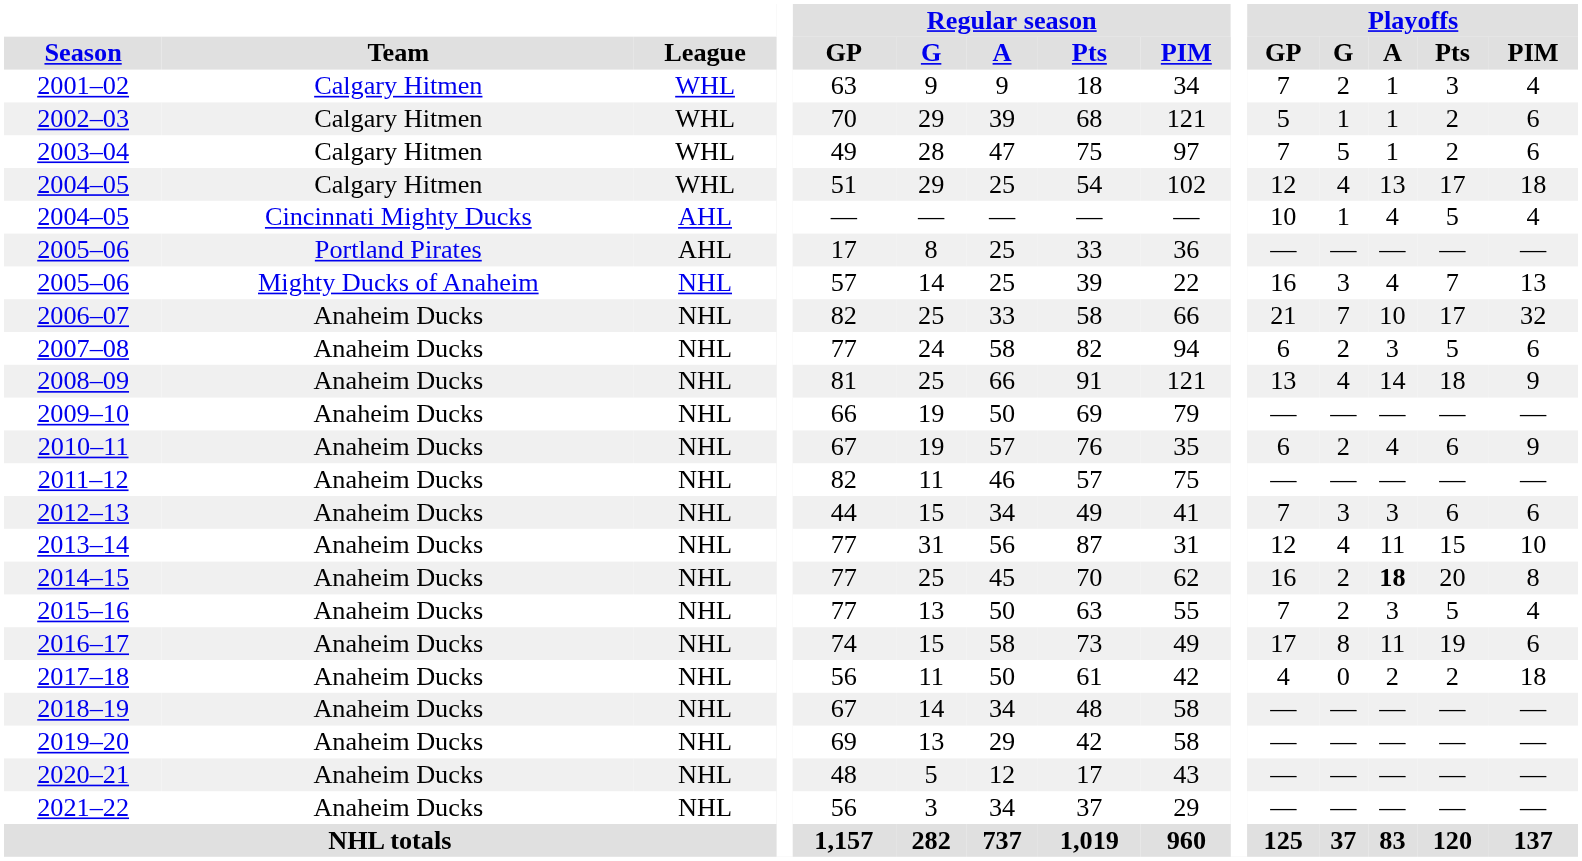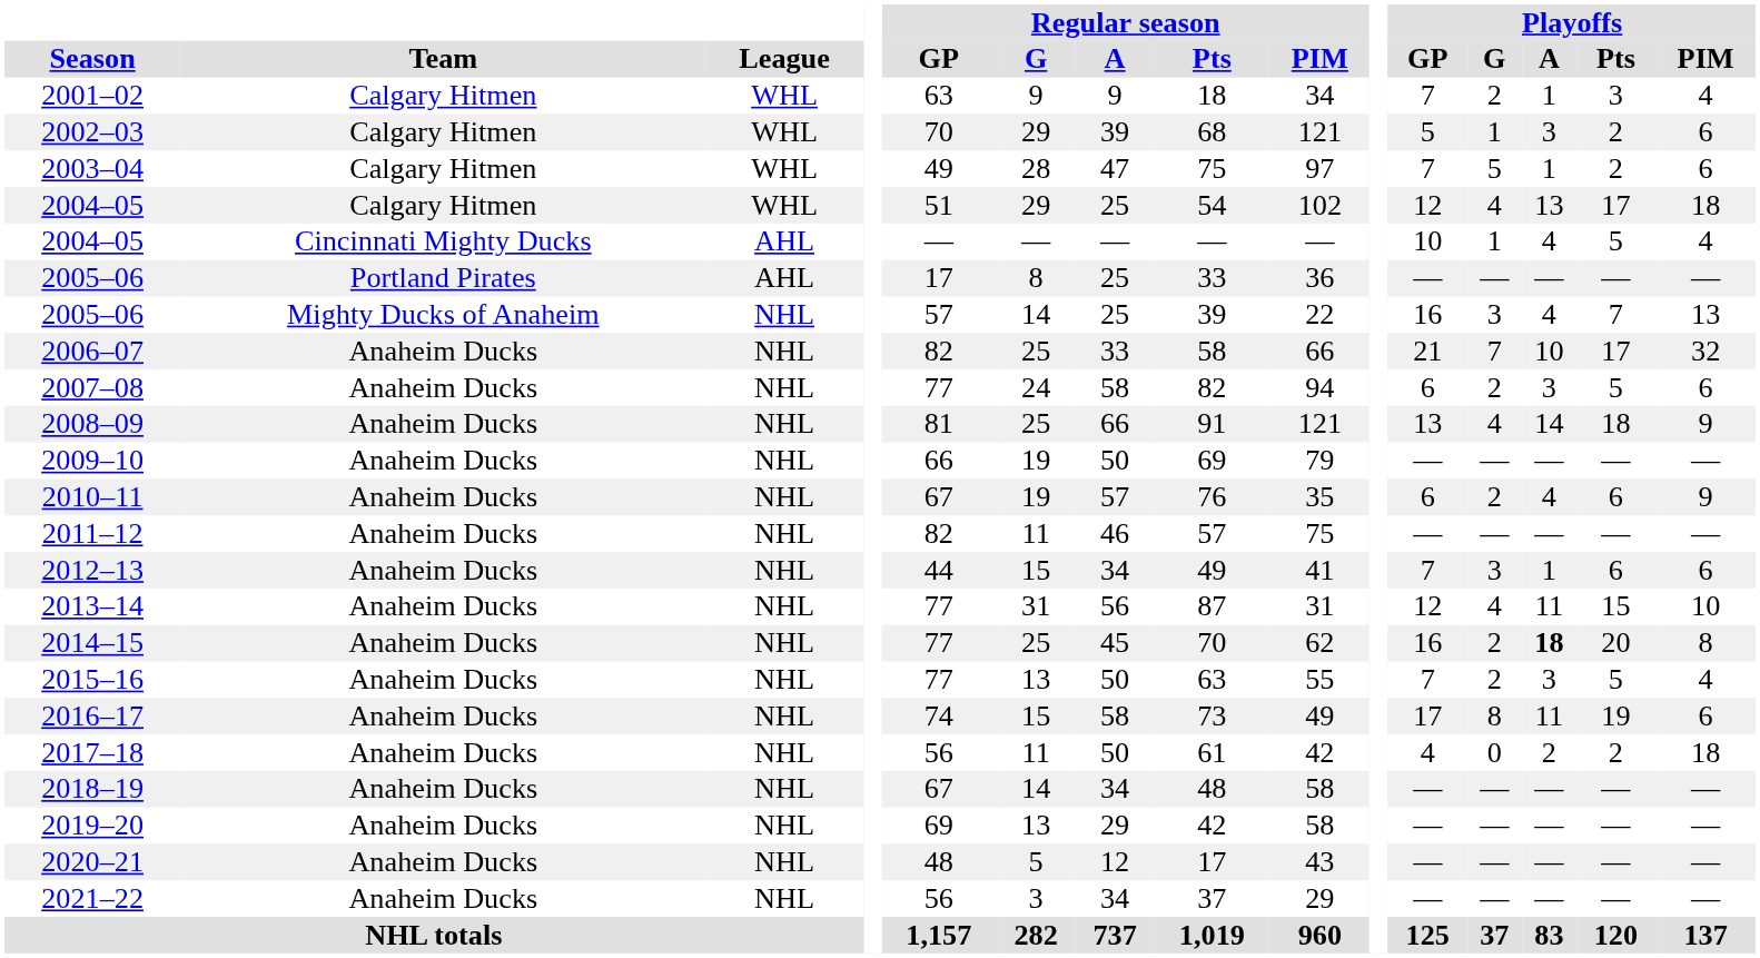 <table border="0" cellpadding="1" cellspacing="0" style="text-align:center; width:60em">
 <tr bgcolor="#e0e0e0">
 <th colspan="3" bgcolor="#ffffff"> </th>
 <th rowspan="99" bgcolor="#ffffff"> </th>
 <th colspan="5"><a href='#'>Regular season</a></th>
 <th rowspan="99" bgcolor="#ffffff"> </th>
 <th colspan="5"><a href='#'>Playoffs</a></th>
 </tr>
 <tr bgcolor="#e0e0e0">
 <th><a href='#'>Season</a></th>
 <th>Team</th>
 <th>League</th>
 <th>GP</th>
 <th><a href='#'>G</a></th>
 <th><a href='#'>A</a></th>
 <th><a href='#'>Pts</a></th>
 <th><a href='#'>PIM</a></th>
 <th>GP</th>
 <th>G</th>
 <th>A</th>
 <th>Pts</th>
 <th>PIM</th>
 </tr>
 <tr>
 <td><a href='#'>2001–02</a></td>
 <td><a href='#'>Calgary Hitmen</a></td>
 <td><a href='#'>WHL</a></td>
 <td>63</td>
 <td>9</td>
 <td>9</td>
 <td>18</td>
 <td>34</td>
 <td>7</td>
 <td>2</td>
 <td>1</td>
 <td>3</td>
 <td>4</td>
 </tr>
 <tr bgcolor="#f0f0f0">
 <td><a href='#'>2002–03</a></td>
 <td>Calgary Hitmen</td>
 <td>WHL</td>
 <td>70</td>
 <td>29</td>
 <td>39</td>
 <td>68</td>
 <td>121</td>
 <td>5</td>
 <td>1</td>
-<td>1</td>
+<td>3</td>
 <td>2</td>
 <td>6</td>
 </tr>
 <tr>
 <td><a href='#'>2003–04</a></td>
 <td>Calgary Hitmen</td>
 <td>WHL</td>
 <td>49</td>
 <td>28</td>
 <td>47</td>
 <td>75</td>
 <td>97</td>
 <td>7</td>
 <td>5</td>
 <td>1</td>
 <td>2</td>
 <td>6</td>
 </tr>
 <tr bgcolor="#f0f0f0">
 <td><a href='#'>2004–05</a></td>
 <td>Calgary Hitmen</td>
 <td>WHL</td>
 <td>51</td>
 <td>29</td>
 <td>25</td>
 <td>54</td>
 <td>102</td>
 <td>12</td>
 <td>4</td>
 <td>13</td>
 <td>17</td>
 <td>18</td>
 </tr>
 <tr>
 <td><a href='#'>2004–05</a></td>
 <td><a href='#'>Cincinnati Mighty Ducks</a></td>
 <td><a href='#'>AHL</a></td>
 <td>—</td>
 <td>—</td>
 <td>—</td>
 <td>—</td>
 <td>—</td>
 <td>10</td>
 <td>1</td>
 <td>4</td>
 <td>5</td>
 <td>4</td>
 </tr>
 <tr bgcolor="#f0f0f0">
 <td><a href='#'>2005–06</a></td>
 <td><a href='#'>Portland Pirates</a></td>
 <td>AHL</td>
 <td>17</td>
 <td>8</td>
 <td>25</td>
 <td>33</td>
 <td>36</td>
 <td>—</td>
 <td>—</td>
 <td>—</td>
 <td>—</td>
 <td>—</td>
 </tr>
 <tr>
 <td><a href='#'>2005–06</a></td>
 <td><a href='#'>Mighty Ducks of Anaheim</a></td>
 <td><a href='#'>NHL</a></td>
 <td>57</td>
 <td>14</td>
 <td>25</td>
 <td>39</td>
 <td>22</td>
 <td>16</td>
 <td>3</td>
 <td>4</td>
 <td>7</td>
 <td>13</td>
 </tr>
 <tr bgcolor="#f0f0f0">
 <td><a href='#'>2006–07</a></td>
 <td>Anaheim Ducks</td>
 <td>NHL</td>
 <td>82</td>
 <td>25</td>
 <td>33</td>
 <td>58</td>
 <td>66</td>
 <td>21</td>
 <td>7</td>
 <td>10</td>
 <td>17</td>
 <td>32</td>
 </tr>
 <tr>
 <td><a href='#'>2007–08</a></td>
 <td>Anaheim Ducks</td>
 <td>NHL</td>
 <td>77</td>
 <td>24</td>
 <td>58</td>
 <td>82</td>
 <td>94</td>
 <td>6</td>
 <td>2</td>
 <td>3</td>
 <td>5</td>
 <td>6</td>
 </tr>
 <tr bgcolor="#f0f0f0">
 <td><a href='#'>2008–09</a></td>
 <td>Anaheim Ducks</td>
 <td>NHL</td>
 <td>81</td>
 <td>25</td>
 <td>66</td>
 <td>91</td>
 <td>121</td>
 <td>13</td>
 <td>4</td>
 <td>14</td>
 <td>18</td>
 <td>9</td>
 </tr>
 <tr>
 <td><a href='#'>2009–10</a></td>
 <td>Anaheim Ducks</td>
 <td>NHL</td>
 <td>66</td>
 <td>19</td>
 <td>50</td>
 <td>69</td>
 <td>79</td>
 <td>—</td>
 <td>—</td>
 <td>—</td>
 <td>—</td>
 <td>—</td>
 </tr>
 <tr bgcolor="#f0f0f0">
 <td><a href='#'>2010–11</a></td>
 <td>Anaheim Ducks</td>
 <td>NHL</td>
 <td>67</td>
 <td>19</td>
 <td>57</td>
 <td>76</td>
 <td>35</td>
 <td>6</td>
 <td>2</td>
 <td>4</td>
 <td>6</td>
 <td>9</td>
 </tr>
 <tr>
 <td><a href='#'>2011–12</a></td>
 <td>Anaheim Ducks</td>
 <td>NHL</td>
 <td>82</td>
 <td>11</td>
 <td>46</td>
 <td>57</td>
 <td>75</td>
 <td>—</td>
 <td>—</td>
 <td>—</td>
 <td>—</td>
 <td>—</td>
 </tr>
 <tr bgcolor="#f0f0f0">
 <td><a href='#'>2012–13</a></td>
 <td>Anaheim Ducks</td>
 <td>NHL</td>
 <td>44</td>
 <td>15</td>
 <td>34</td>
 <td>49</td>
 <td>41</td>
 <td>7</td>
 <td>3</td>
-<td>3</td>
+<td>1</td>
 <td>6</td>
 <td>6</td>
 </tr>
 <tr>
 <td><a href='#'>2013–14</a></td>
 <td>Anaheim Ducks</td>
 <td>NHL</td>
 <td>77</td>
 <td>31</td>
 <td>56</td>
 <td>87</td>
 <td>31</td>
 <td>12</td>
 <td>4</td>
 <td>11</td>
 <td>15</td>
 <td>10</td>
 </tr>
 <tr bgcolor="#f0f0f0">
 <td><a href='#'>2014–15</a></td>
 <td>Anaheim Ducks</td>
 <td>NHL</td>
 <td>77</td>
 <td>25</td>
 <td>45</td>
 <td>70</td>
 <td>62</td>
 <td>16</td>
 <td>2</td>
 <td><strong>18</strong></td>
 <td>20</td>
 <td>8</td>
 </tr>
 <tr>
 <td><a href='#'>2015–16</a></td>
 <td>Anaheim Ducks</td>
 <td>NHL</td>
 <td>77</td>
 <td>13</td>
 <td>50</td>
 <td>63</td>
 <td>55</td>
 <td>7</td>
 <td>2</td>
 <td>3</td>
 <td>5</td>
 <td>4</td>
 </tr>
 <tr bgcolor="#f0f0f0">
 <td><a href='#'>2016–17</a></td>
 <td>Anaheim Ducks</td>
 <td>NHL</td>
 <td>74</td>
 <td>15</td>
 <td>58</td>
 <td>73</td>
 <td>49</td>
 <td>17</td>
 <td>8</td>
 <td>11</td>
 <td>19</td>
 <td>6</td>
 </tr>
 <tr>
 <td><a href='#'>2017–18</a></td>
 <td>Anaheim Ducks</td>
 <td>NHL</td>
 <td>56</td>
 <td>11</td>
 <td>50</td>
 <td>61</td>
 <td>42</td>
 <td>4</td>
 <td>0</td>
 <td>2</td>
 <td>2</td>
 <td>18</td>
 </tr>
 <tr bgcolor="#f0f0f0">
 <td><a href='#'>2018–19</a></td>
 <td>Anaheim Ducks</td>
 <td>NHL</td>
 <td>67</td>
 <td>14</td>
 <td>34</td>
 <td>48</td>
 <td>58</td>
 <td>—</td>
 <td>—</td>
 <td>—</td>
 <td>—</td>
 <td>—</td>
 </tr>
 <tr>
 <td><a href='#'>2019–20</a></td>
 <td>Anaheim Ducks</td>
 <td>NHL</td>
 <td>69</td>
 <td>13</td>
 <td>29</td>
 <td>42</td>
 <td>58</td>
 <td>—</td>
 <td>—</td>
 <td>—</td>
 <td>—</td>
 <td>—</td>
 </tr>
 <tr bgcolor="#f0f0f0">
 <td><a href='#'>2020–21</a></td>
 <td>Anaheim Ducks</td>
 <td>NHL</td>
 <td>48</td>
 <td>5</td>
 <td>12</td>
 <td>17</td>
 <td>43</td>
 <td>—</td>
 <td>—</td>
 <td>—</td>
 <td>—</td>
 <td>—</td>
 </tr>
 <tr>
 <td><a href='#'>2021–22</a></td>
 <td>Anaheim Ducks</td>
 <td>NHL</td>
 <td>56</td>
 <td>3</td>
 <td>34</td>
 <td>37</td>
 <td>29</td>
 <td>—</td>
 <td>—</td>
 <td>—</td>
 <td>—</td>
 <td>—</td>
 </tr>
 <tr bgcolor="#e0e0e0">
 <th colspan="3">NHL totals</th>
 <th>1,157</th>
 <th>282</th>
 <th>737</th>
 <th>1,019</th>
 <th>960</th>
 <th>125</th>
 <th>37</th>
 <th>83</th>
 <th>120</th>
 <th>137</th>
 </tr>
 </table>
